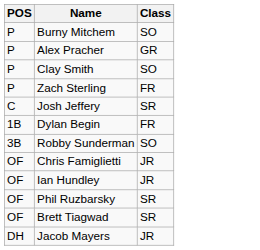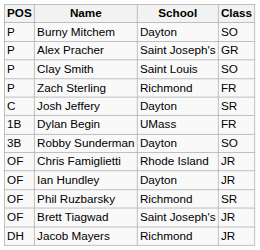 <table class=wikitable>
 <tr>
 <th>POS</th>
 <th>Name</th>
+<th>School</th>
 <th>Class</th>
 </tr>
 <tr>
 <td>P</td>
 <td>Burny Mitchem</td>
+<td>Dayton</td>
 <td>SO</td>
 </tr>
 <tr>
 <td>P</td>
 <td>Alex Pracher</td>
+<td>Saint Joseph's</td>
 <td>GR</td>
 </tr>
 <tr>
 <td>P</td>
 <td>Clay Smith</td>
+<td>Saint Louis</td>
 <td>SO</td>
 </tr>
 <tr>
 <td>P</td>
 <td>Zach Sterling</td>
+<td>Richmond</td>
 <td>FR</td>
 </tr>
 <tr>
 <td>C</td>
 <td>Josh Jeffery</td>
+<td>Dayton</td>
 <td>SR</td>
 </tr>
 <tr>
 <td>1B</td>
 <td>Dylan Begin</td>
+<td>UMass</td>
 <td>FR</td>
 </tr>
 <tr>
 <td>3B</td>
 <td>Robby Sunderman</td>
+<td>Dayton</td>
 <td>SO</td>
 </tr>
 <tr>
 <td>OF</td>
 <td>Chris Famiglietti</td>
+<td>Rhode Island</td>
 <td>JR</td>
 </tr>
 <tr>
 <td>OF</td>
 <td>Ian Hundley</td>
+<td>Dayton</td>
 <td>JR</td>
 </tr>
 <tr>
 <td>OF</td>
 <td>Phil Ruzbarsky</td>
+<td>Richmond</td>
 <td>SR</td>
 </tr>
 <tr>
 <td>OF</td>
 <td>Brett Tiagwad</td>
-<td>SR</td>
+<td>Saint Joseph's</td>
+<td>JR</td>
 </tr>
 <tr>
 <td>DH</td>
 <td>Jacob Mayers</td>
+<td>Richmond</td>
 <td>JR</td>
 </tr>
 </table>
